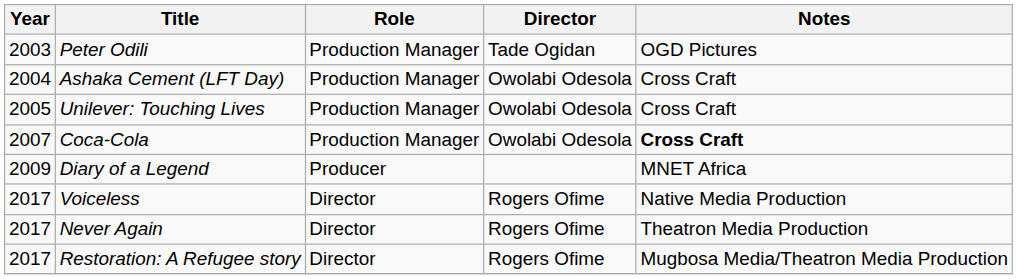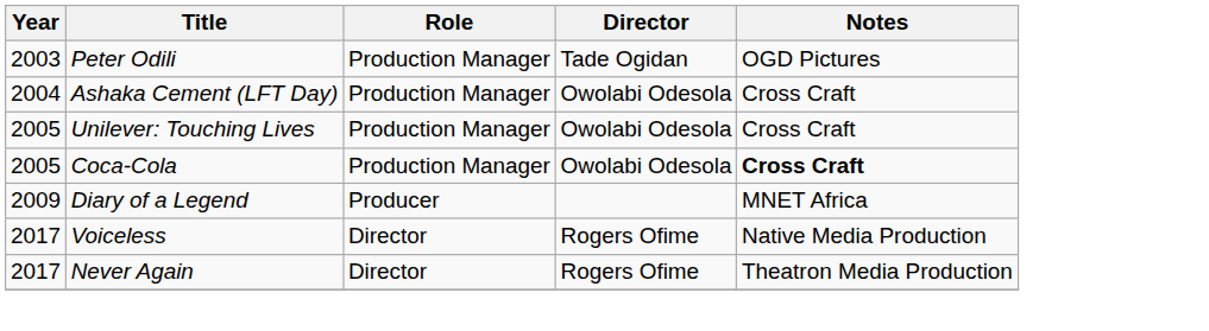 <table class="wikitable">
 <tr>
 <th>Year</th>
 <th>Title</th>
 <th>Role</th>
 <th>Director</th>
 <th>Notes</th>
 </tr>
 <tr>
 <td>2003</td>
 <td><em>Peter Odili</em></td>
 <td>Production Manager</td>
 <td>Tade Ogidan</td>
 <td>OGD Pictures</td>
 </tr>
 <tr>
 <td>2004</td>
 <td><em>Ashaka Cement (LFT Day)</em></td>
 <td>Production Manager</td>
 <td>Owolabi Odesola</td>
 <td>Cross Craft</td>
 </tr>
 <tr>
 <td>2005</td>
 <td><em>Unilever: Touching Lives</em></td>
 <td>Production Manager</td>
 <td>Owolabi Odesola</td>
 <td>Cross Craft</td>
 </tr>
 <tr>
-<td>2007</td>
+<td>2005</td>
 <td><em>Coca-Cola</em></td>
 <td>Production Manager</td>
 <td>Owolabi Odesola</td>
 <td><strong>Cross Craft</strong></td>
 </tr>
 <tr>
 <td>2009</td>
 <td><em>Diary of a Legend</em></td>
 <td>Producer</td>
 <td></td>
 <td>MNET Africa</td>
 </tr>
 <tr>
 <td>2017</td>
 <td><em>Voiceless</em></td>
 <td>Director</td>
 <td>Rogers Ofime</td>
 <td>Native Media Production</td>
 </tr>
 <tr>
 <td>2017</td>
 <td><em>Never Again</em></td>
 <td>Director</td>
 <td>Rogers Ofime</td>
 <td>Theatron Media Production</td>
 </tr>
 <tr>
-<td>2017</td>
-<td><em>Restoration: A Refugee story</em></td>
-<td>Director</td>
-<td>Rogers Ofime</td>
-<td>Mugbosa Media/Theatron Media Production</td>
-</tr>
-<tr>
 </tr>
 </table>
